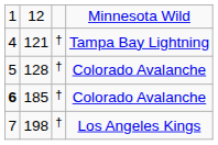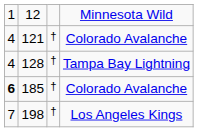 <table class="wikitable sortable">
 <tr align="center" bgcolor="">
 <td>1</td>
 <td>12</td>
 <td></td>
 <td><a href='#'>Minnesota Wild</a></td>
 </tr>
 <tr align="center" bgcolor="">
 <td>4</td>
 <td>121</td>
 <td> <sup>†</sup></td>
-<td><a href='#'>Tampa Bay Lightning</a></td>
+<td><a href='#'>Colorado Avalanche</a></td>
 </tr>
 <tr align="center" bgcolor="">
-<td>5</td>
+<td>4</td>
 <td>128</td>
 <td> <sup>†</sup></td>
-<td><a href='#'>Colorado Avalanche</a></td>
+<td><a href='#'>Tampa Bay Lightning</a></td>
 </tr>
 <tr align="center" bgcolor="">
 <td><strong>6</strong></td>
 <td>185</td>
 <td> <sup>†</sup></td>
 <td><a href='#'>Colorado Avalanche</a></td>
 </tr>
 <tr align="center" bgcolor="">
 <td>7</td>
 <td>198</td>
 <td> <sup>†</sup></td>
 <td><a href='#'>Los Angeles Kings</a></td>
 </tr>
 </table>
